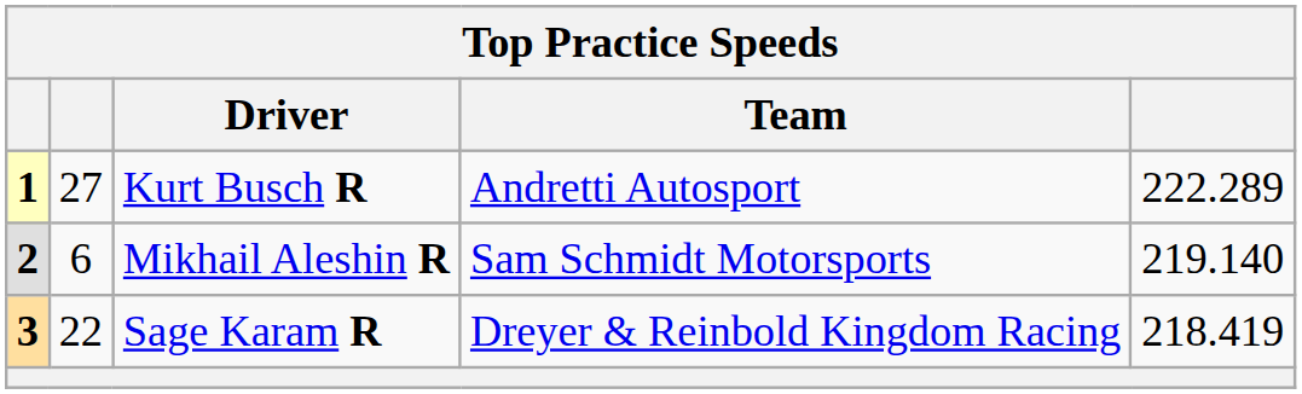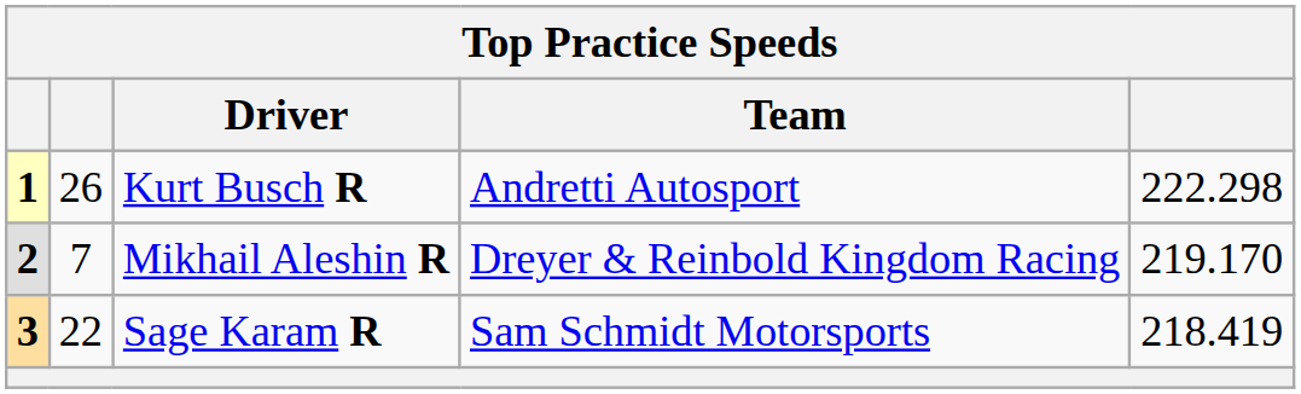 <table class="wikitable" style="font-size:95%;">
 <tr>
 <th colspan=9>Top Practice Speeds</th>
 </tr>
 <tr>
 <th></th>
 <th></th>
 <th>Driver</th>
 <th>Team</th>
 <th></th>
 </tr>
 <tr>
 <td align=center style="background:#FFFFBF;"><strong>1</strong></td>
-<td align=center>27</td>
+<td align=center>26</td>
 <td> <a href='#'>Kurt Busch</a> <strong><span>R</span></strong></td>
 <td><a href='#'>Andretti Autosport</a></td>
-<td align=center>222.289</td>
+<td align=center>222.298</td>
 </tr>
 <tr>
 <td align=center style="background:#DFDFDF;"><strong>2</strong></td>
-<td align=center>6</td>
+<td align=center>7</td>
 <td> <a href='#'>Mikhail Aleshin</a> <strong><span>R</span></strong></td>
-<td><a href='#'>Sam Schmidt Motorsports</a></td>
-<td align=center>219.140</td>
+<td><a href='#'>Dreyer & Reinbold Kingdom Racing</a></td>
+<td align=center>219.170</td>
 </tr>
 <tr>
 <td align=center style="background:#FFDF9F;"><strong>3</strong></td>
 <td align=center>22</td>
 <td> <a href='#'>Sage Karam</a> <strong><span>R</span></strong></td>
-<td><a href='#'>Dreyer & Reinbold Kingdom Racing</a></td>
+<td><a href='#'>Sam Schmidt Motorsports</a></td>
 <td align=center>218.419</td>
 </tr>
 <tr>
 <th colspan=5></th>
 </tr>
 </table>
